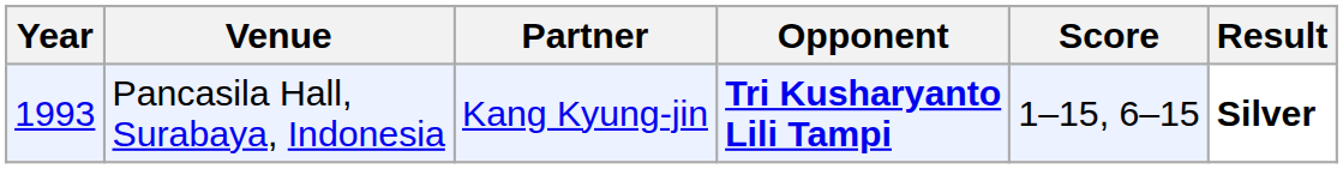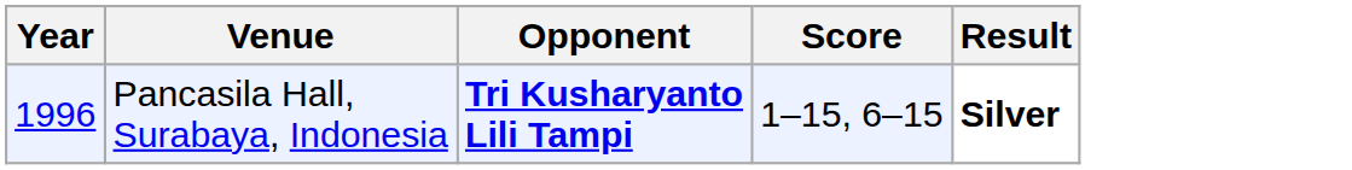 <table class="sortable wikitable" style="font-size: 90%;">
 <tr>
 <th>Year</th>
 <th>Venue</th>
-<th>Partner</th>
 <th>Opponent</th>
 <th>Score</th>
 <th>Result</th>
 </tr>
 <tr style="background:#ECF2FF">
-<td align="center"><a href='#'>1993</a></td>
+<td align="center"><a href='#'>1996</a></td>
 <td align="left">Pancasila Hall,<br><a href='#'>Surabaya</a>, <a href='#'>Indonesia</a></td>
-<td align="left"> <a href='#'>Kang Kyung-jin</a></td>
 <td align="left"><strong> <a href='#'>Tri Kusharyanto</a> <br>  <a href='#'>Lili Tampi</a></strong></td>
 <td align="left">1–15, 6–15</td>
 <td style="text-align:left; background:white"> <strong>Silver</strong></td>
 </tr>
 </table>
